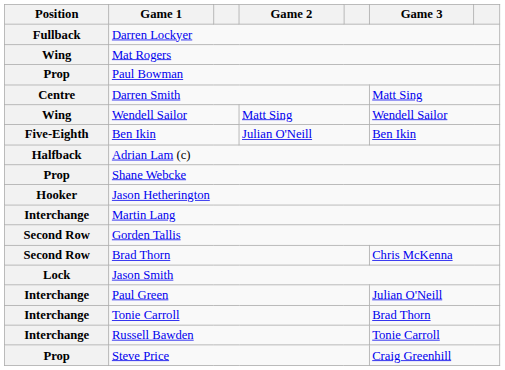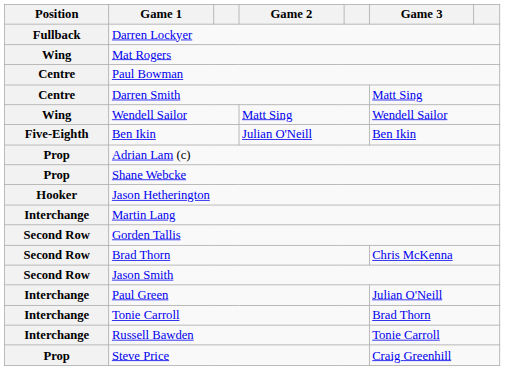 <table class="wikitable">
 <tr>
 <th style="width:125px;">Position</th>
 <th style="width:125px;">Game 1</th>
 <th style="width:25px;"></th>
 <th style="width:125px;">Game 2</th>
 <th style="width:25px;"></th>
 <th style="width:125px;">Game 3</th>
 <th style="width:25px;"></th>
 </tr>
 <tr>
 <th>Fullback</th>
 <td colspan="6"> <a href='#'>Darren Lockyer</a></td>
 </tr>
 <tr>
 <th>Wing</th>
 <td colspan="6"> <a href='#'>Mat Rogers</a></td>
 </tr>
 <tr>
-<th>Prop</th>
+<th>Centre</th>
 <td colspan="6"> <a href='#'>Paul Bowman</a></td>
 </tr>
 <tr>
 <th>Centre</th>
 <td colspan="4"> <a href='#'>Darren Smith</a></td>
 <td colspan="2"> <a href='#'>Matt Sing</a></td>
 </tr>
 <tr>
 <th>Wing</th>
 <td colspan="2"> <a href='#'>Wendell Sailor</a></td>
 <td colspan="2"> <a href='#'>Matt Sing</a></td>
 <td colspan="2"> <a href='#'>Wendell Sailor</a></td>
 </tr>
 <tr>
 <th>Five-Eighth</th>
 <td colspan="2"> <a href='#'>Ben Ikin</a></td>
 <td colspan="2"> <a href='#'>Julian O'Neill</a></td>
 <td colspan="2"> <a href='#'>Ben Ikin</a></td>
 </tr>
 <tr>
-<th>Halfback</th>
+<th>Prop</th>
 <td colspan="6"> <a href='#'>Adrian Lam</a> (c)</td>
 </tr>
 <tr>
 <th>Prop</th>
 <td colspan="6"> <a href='#'>Shane Webcke</a></td>
 </tr>
 <tr>
 <th>Hooker</th>
 <td colspan="6"> <a href='#'>Jason Hetherington</a></td>
 </tr>
 <tr>
 <th>Interchange</th>
 <td colspan="6"> <a href='#'>Martin Lang</a></td>
 </tr>
 <tr>
 <th>Second Row</th>
 <td colspan="6"> <a href='#'>Gorden Tallis</a></td>
 </tr>
 <tr>
 <th>Second Row</th>
 <td colspan="4"> <a href='#'>Brad Thorn</a></td>
 <td colspan="2"> <a href='#'>Chris McKenna</a></td>
 </tr>
 <tr>
-<th>Lock</th>
+<th>Second Row</th>
 <td colspan="6"> <a href='#'>Jason Smith</a></td>
 </tr>
 <tr>
 <th>Interchange</th>
 <td colspan="4"> <a href='#'>Paul Green</a></td>
 <td colspan="2"> <a href='#'>Julian O'Neill</a></td>
 </tr>
 <tr>
 <th>Interchange</th>
 <td colspan="4"> <a href='#'>Tonie Carroll</a></td>
 <td colspan="2"> <a href='#'>Brad Thorn</a></td>
 </tr>
 <tr>
 <th>Interchange</th>
 <td colspan="4"> <a href='#'>Russell Bawden</a></td>
 <td colspan="2"> <a href='#'>Tonie Carroll</a></td>
 </tr>
 <tr>
 <th>Prop</th>
 <td colspan="4"> <a href='#'>Steve Price</a></td>
 <td colspan="2"> <a href='#'>Craig Greenhill</a></td>
 </tr>
 </table>
